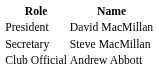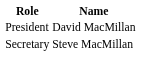 <table class="toccolours">
 <tr>
 <th style="background:white;">Role</th>
 <th style="background:white;">Name</th>
 </tr>
 <tr>
 <td>President</td>
 <td> David MacMillan</td>
 </tr>
 <tr>
 <td>Secretary</td>
 <td> Steve MacMillan</td>
 </tr>
-<tr>
-<td>Club Official</td>
-<td> Andrew Abbott</td>
-</tr>
 </table>
